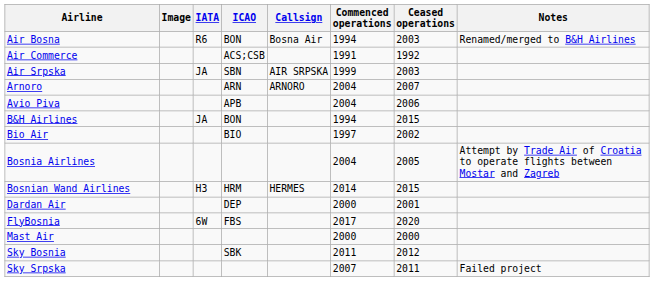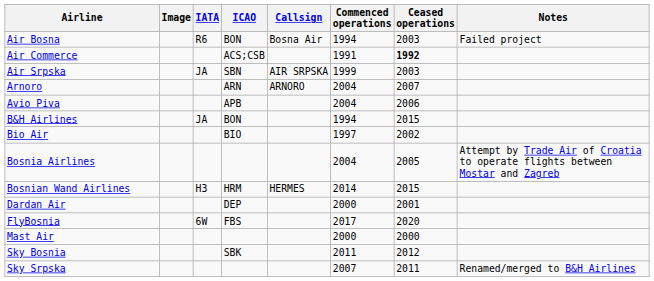 <table class="wikitable sortable" style="border-collapse:collapse; margin:auto;" border="1" cellpadding="3">
 <tr valign="middle">
 <th style="width:200px;">Airline</th>
 <th>Image</th>
 <th><a href='#'>IATA</a></th>
 <th><a href='#'>ICAO</a></th>
 <th><a href='#'>Callsign</a></th>
 <th>Commenced<br>operations</th>
 <th>Ceased<br>operations</th>
 <th style="width:250px;">Notes</th>
 </tr>
 <tr>
 <td><a href='#'>Air Bosna</a></td>
 <td></td>
 <td>R6</td>
 <td>BON</td>
 <td>Bosna Air</td>
 <td>1994</td>
 <td>2003</td>
-<td>Renamed/merged to <a href='#'>B&H Airlines</a></td>
+<td>Failed project</td>
 </tr>
 <tr>
 <td><a href='#'>Air Commerce</a></td>
 <td></td>
 <td></td>
 <td>ACS;CSB</td>
 <td></td>
 <td>1991</td>
-<td>1992</td>
+<td><strong>1992</strong></td>
 <td></td>
 </tr>
 <tr>
 <td><a href='#'>Air Srpska</a></td>
 <td></td>
 <td>JA</td>
 <td>SBN</td>
 <td>AIR SRPSKA</td>
 <td>1999</td>
 <td>2003</td>
 <td></td>
 </tr>
 <tr>
 <td><a href='#'>Arnoro</a></td>
 <td></td>
 <td></td>
 <td>ARN</td>
 <td>ARNORO</td>
 <td>2004</td>
 <td>2007</td>
 <td></td>
 </tr>
 <tr>
 <td><a href='#'>Avio Piva</a></td>
 <td></td>
 <td></td>
 <td>APB</td>
 <td></td>
 <td>2004</td>
 <td>2006</td>
 <td></td>
 </tr>
 <tr>
 <td><a href='#'>B&H Airlines</a></td>
 <td></td>
 <td>JA</td>
 <td>BON</td>
 <td></td>
 <td>1994</td>
 <td>2015</td>
 <td></td>
 </tr>
 <tr>
 <td><a href='#'>Bio Air</a></td>
 <td></td>
 <td></td>
 <td>BIO</td>
 <td></td>
 <td>1997</td>
 <td>2002</td>
 <td></td>
 </tr>
 <tr>
 <td><a href='#'>Bosnia Airlines</a></td>
 <td></td>
 <td></td>
 <td></td>
 <td></td>
 <td>2004</td>
 <td>2005</td>
 <td>Attempt by <a href='#'>Trade Air</a> of <a href='#'>Croatia</a> to operate flights between <a href='#'>Mostar</a> and <a href='#'>Zagreb</a></td>
 </tr>
 <tr>
 <td><a href='#'>Bosnian Wand Airlines</a></td>
 <td></td>
 <td>H3</td>
 <td>HRM</td>
 <td>HERMES</td>
 <td>2014</td>
 <td>2015</td>
 <td></td>
 </tr>
 <tr>
 <td><a href='#'>Dardan Air</a></td>
 <td></td>
 <td></td>
 <td>DEP</td>
 <td></td>
 <td>2000</td>
 <td>2001</td>
 <td></td>
 </tr>
 <tr>
 <td><a href='#'>FlyBosnia</a></td>
 <td></td>
 <td>6W</td>
 <td>FBS</td>
 <td></td>
 <td>2017</td>
 <td>2020</td>
 <td></td>
 </tr>
 <tr>
 <td><a href='#'>Mast Air</a></td>
 <td></td>
 <td></td>
 <td></td>
 <td></td>
 <td>2000</td>
 <td>2000</td>
 <td></td>
 </tr>
 <tr>
 <td><a href='#'>Sky Bosnia</a></td>
 <td></td>
 <td></td>
 <td>SBK</td>
 <td></td>
 <td>2011</td>
 <td>2012</td>
 <td></td>
 </tr>
 <tr>
 <td><a href='#'>Sky Srpska</a></td>
 <td></td>
 <td></td>
 <td></td>
 <td></td>
 <td>2007</td>
 <td>2011</td>
-<td>Failed project</td>
+<td>Renamed/merged to <a href='#'>B&H Airlines</a></td>
 </tr>
 </table>
